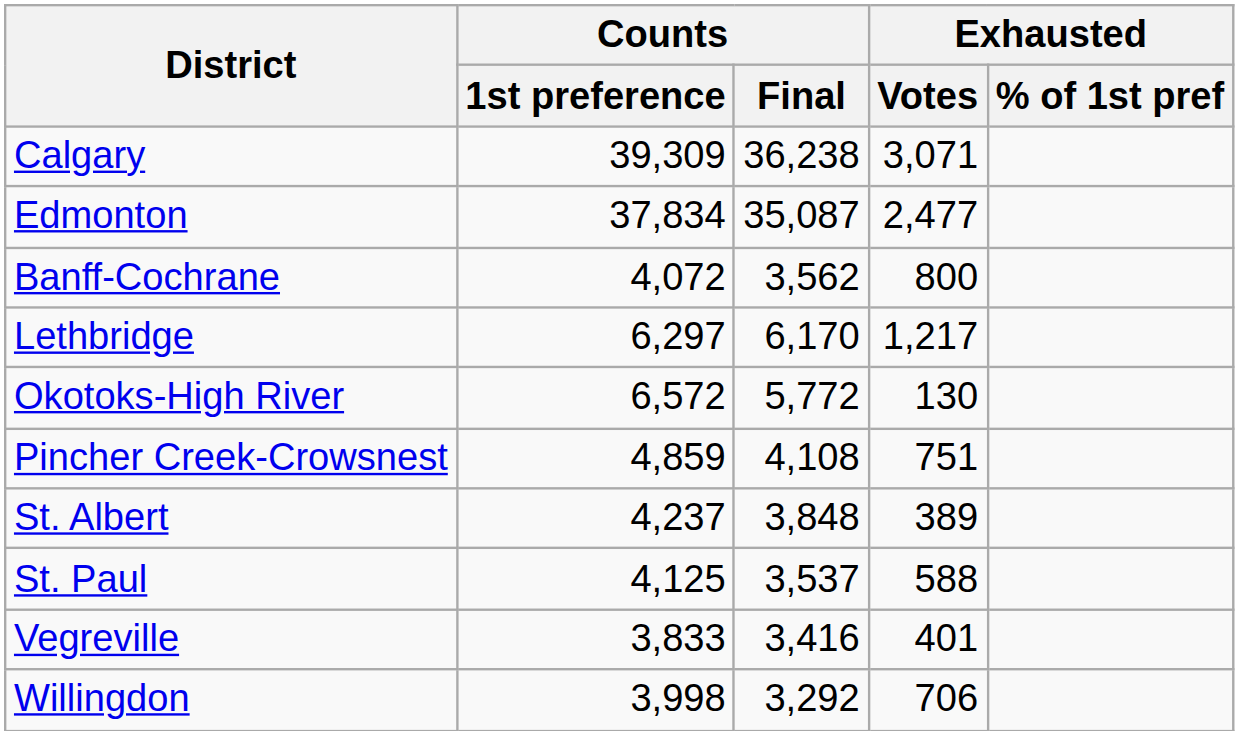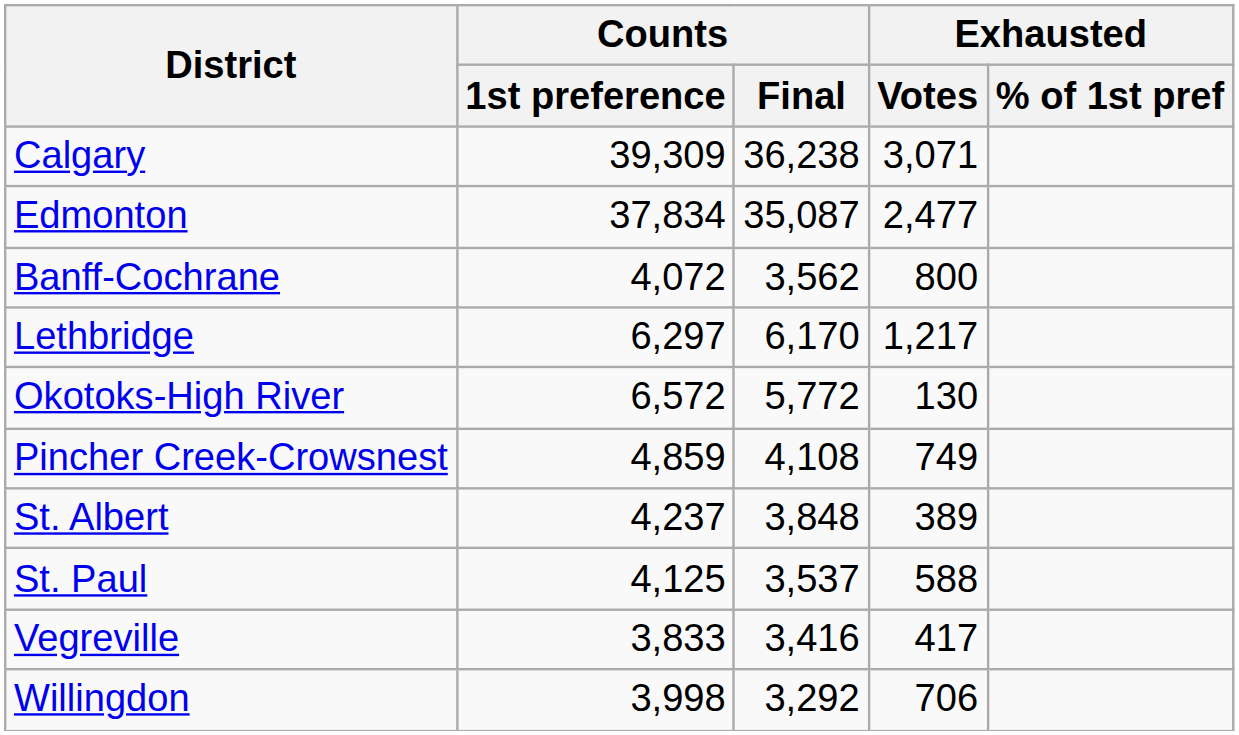 <table class="wikitable" style="text-align:right;">
 <tr>
 <th rowspan="2">District</th>
 <th colspan="2">Counts</th>
 <th colspan="3">Exhausted</th>
 </tr>
 <tr>
 <th>1st preference</th>
 <th>Final</th>
 <th>Votes</th>
 <th colspan="2">% of 1st pref</th>
 </tr>
 <tr>
 <td style="text-align:left;"><a href='#'>Calgary</a></td>
 <td>39,309</td>
 <td>36,238</td>
 <td>3,071</td>
 <td></td>
 </tr>
 <tr>
 <td style="text-align:left;"><a href='#'>Edmonton</a></td>
 <td>37,834</td>
 <td>35,087</td>
 <td>2,477</td>
 <td></td>
 </tr>
 <tr>
 <td style="text-align:left;"><a href='#'>Banff-Cochrane</a></td>
 <td>4,072</td>
 <td>3,562</td>
 <td>800</td>
 <td></td>
 </tr>
 <tr>
 <td style="text-align:left;"><a href='#'>Lethbridge</a></td>
 <td>6,297</td>
 <td>6,170</td>
 <td>1,217</td>
 <td></td>
 </tr>
 <tr>
 <td style="text-align:left;"><a href='#'>Okotoks-High River</a></td>
 <td>6,572</td>
 <td>5,772</td>
 <td>130</td>
 <td></td>
 </tr>
 <tr>
 <td style="text-align:left;"><a href='#'>Pincher Creek-Crowsnest</a></td>
 <td>4,859</td>
 <td>4,108</td>
-<td>751</td>
+<td>749</td>
 <td></td>
 </tr>
 <tr>
 <td style="text-align:left;"><a href='#'>St. Albert</a></td>
 <td>4,237</td>
 <td>3,848</td>
 <td>389</td>
 <td></td>
 </tr>
 <tr>
 <td style="text-align:left;"><a href='#'>St. Paul</a></td>
 <td>4,125</td>
 <td>3,537</td>
 <td>588</td>
 <td></td>
 </tr>
 <tr>
 <td style="text-align:left;"><a href='#'>Vegreville</a></td>
 <td>3,833</td>
 <td>3,416</td>
-<td>401</td>
+<td>417</td>
 <td></td>
 </tr>
 <tr>
 <td style="text-align:left;"><a href='#'>Willingdon</a></td>
 <td>3,998</td>
 <td>3,292</td>
 <td>706</td>
 <td></td>
 </tr>
 </table>
